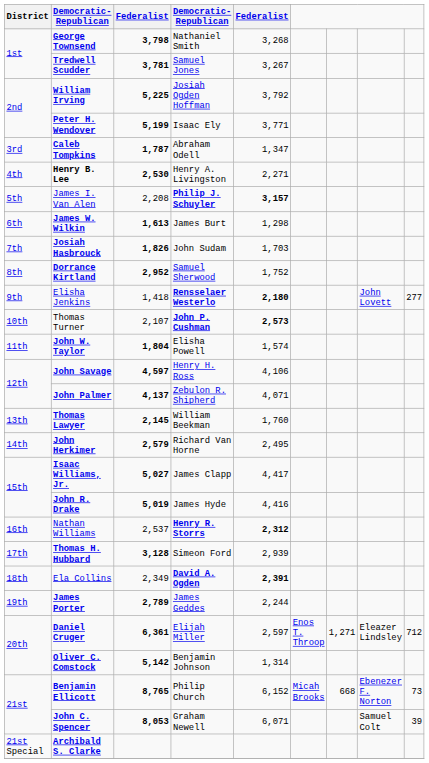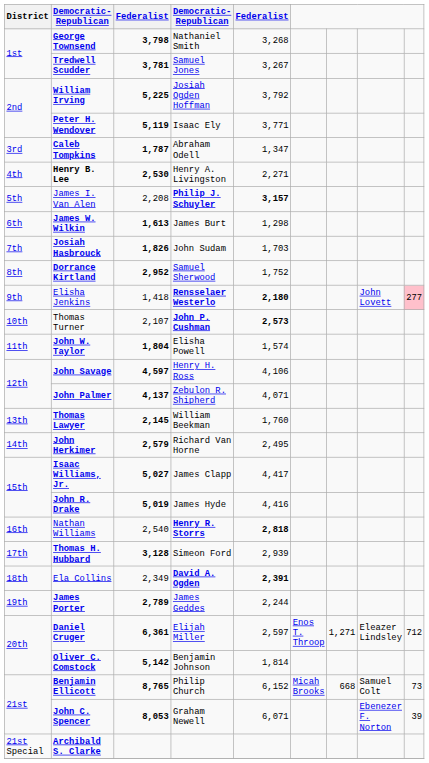 <table class=wikitable>
 <tr bgcolor=lightgrey>
 <th>District</th>
 <th><a href='#'>Democratic-Republican</a></th>
 <th><a href='#'>Federalist</a></th>
 <th><a href='#'>Democratic-Republican</a></th>
 <th><a href='#'>Federalist</a></th>
 </tr>
 <tr>
 <td rowspan=2><a href='#'>1st</a></td>
 <td><strong><a href='#'>George Townsend</a></strong></td>
 <td align="right"><strong>3,798</strong></td>
 <td>Nathaniel Smith</td>
 <td align="right">3,268</td>
 <td></td>
 <td></td>
 <td></td>
 <td></td>
 </tr>
 <tr>
 <td><strong><a href='#'>Tredwell Scudder</a></strong></td>
 <td align="right"><strong>3,781</strong></td>
 <td><a href='#'>Samuel Jones</a></td>
 <td align="right">3,267</td>
 <td></td>
 <td></td>
 <td></td>
 <td></td>
 </tr>
 <tr>
 <td rowspan=2><a href='#'>2nd</a></td>
 <td><strong><a href='#'>William Irving</a></strong></td>
 <td align="right"><strong>5,225</strong></td>
 <td><a href='#'>Josiah Ogden Hoffman</a></td>
 <td align="right">3,792</td>
 <td></td>
 <td></td>
 <td></td>
 <td></td>
 </tr>
 <tr>
 <td><strong><a href='#'>Peter H. Wendover</a></strong></td>
-<td align="right"><strong>5,199</strong></td>
+<td align="right"><strong>5,119</strong></td>
 <td>Isaac Ely</td>
 <td align="right">3,771</td>
 <td></td>
 <td></td>
 <td></td>
 <td></td>
 </tr>
 <tr>
 <td><a href='#'>3rd</a></td>
 <td><strong><a href='#'>Caleb Tompkins</a></strong></td>
 <td align="right"><strong>1,787</strong></td>
 <td>Abraham Odell</td>
 <td align="right">1,347</td>
 <td></td>
 <td></td>
 <td></td>
 <td></td>
 </tr>
 <tr>
 <td><a href='#'>4th</a></td>
 <td><strong>Henry B. Lee</strong></td>
 <td align="right"><strong>2,530</strong></td>
 <td>Henry A. Livingston</td>
 <td align="right">2,271</td>
 <td></td>
 <td></td>
 <td></td>
 <td></td>
 </tr>
 <tr>
 <td><a href='#'>5th</a></td>
 <td><a href='#'>James I. Van Alen</a></td>
 <td align="right">2,208</td>
 <td><strong><a href='#'>Philip J. Schuyler</a></strong></td>
 <td align="right"><strong>3,157</strong></td>
 <td></td>
 <td></td>
 <td></td>
 <td></td>
 </tr>
 <tr>
 <td><a href='#'>6th</a></td>
 <td><strong><a href='#'>James W. Wilkin</a></strong></td>
 <td align="right"><strong>1,613</strong></td>
 <td>James Burt</td>
 <td align="right">1,298</td>
 <td></td>
 <td></td>
 <td></td>
 <td></td>
 </tr>
 <tr>
 <td><a href='#'>7th</a></td>
 <td><strong><a href='#'>Josiah Hasbrouck</a></strong></td>
 <td align="right"><strong>1,826</strong></td>
 <td>John Sudam</td>
 <td align="right">1,703</td>
 <td></td>
 <td></td>
 <td></td>
 <td></td>
 </tr>
 <tr>
 <td><a href='#'>8th</a></td>
 <td><strong><a href='#'>Dorrance Kirtland</a></strong></td>
 <td align="right"><strong>2,952</strong></td>
 <td><a href='#'>Samuel Sherwood</a></td>
 <td align="right">1,752</td>
 <td></td>
 <td></td>
 <td></td>
 <td></td>
 </tr>
 <tr>
 <td><a href='#'>9th</a></td>
 <td><a href='#'>Elisha Jenkins</a></td>
 <td align="right">1,418</td>
 <td><strong><a href='#'>Rensselaer Westerlo</a></strong></td>
 <td align="right"><strong>2,180</strong></td>
 <td></td>
 <td></td>
 <td><a href='#'>John Lovett</a></td>
-<td align="right">277</td>
+<td align="right" style="background: pink;">277</td>
 </tr>
 <tr>
 <td><a href='#'>10th</a></td>
 <td>Thomas Turner</td>
 <td align="right">2,107</td>
 <td><strong><a href='#'>John P. Cushman</a></strong></td>
 <td align="right"><strong>2,573</strong></td>
 <td></td>
 <td></td>
 <td></td>
 <td></td>
 </tr>
 <tr>
 <td><a href='#'>11th</a></td>
 <td><strong><a href='#'>John W. Taylor</a></strong></td>
 <td align="right"><strong>1,804</strong></td>
 <td>Elisha Powell</td>
 <td align="right">1,574</td>
 <td></td>
 <td></td>
 <td></td>
 <td></td>
 </tr>
 <tr>
 <td rowspan=2><a href='#'>12th</a></td>
 <td><strong><a href='#'>John Savage</a></strong></td>
 <td align="right"><strong>4,597</strong></td>
 <td><a href='#'>Henry H. Ross</a></td>
 <td align="right">4,106</td>
 <td></td>
 <td></td>
 <td></td>
 <td></td>
 </tr>
 <tr>
 <td><strong><a href='#'>John Palmer</a></strong></td>
 <td align="right"><strong>4,137</strong></td>
 <td><a href='#'>Zebulon R. Shipherd</a></td>
 <td align="right">4,071</td>
 <td></td>
 <td></td>
 <td></td>
 <td></td>
 </tr>
 <tr>
 <td><a href='#'>13th</a></td>
 <td><strong><a href='#'>Thomas Lawyer</a></strong></td>
 <td align="right"><strong>2,145</strong></td>
 <td>William Beekman</td>
 <td align="right">1,760</td>
 <td></td>
 <td></td>
 <td></td>
 <td></td>
 </tr>
 <tr>
 <td><a href='#'>14th</a></td>
 <td><strong><a href='#'>John Herkimer</a></strong></td>
 <td align="right"><strong>2,579</strong></td>
 <td>Richard Van Horne</td>
 <td align="right">2,495</td>
 <td></td>
 <td></td>
 <td></td>
 <td></td>
 </tr>
 <tr>
 <td rowspan=2><a href='#'>15th</a></td>
 <td><strong><a href='#'>Isaac Williams, Jr.</a></strong></td>
 <td align="right"><strong>5,027</strong></td>
 <td>James Clapp</td>
 <td align="right">4,417</td>
 <td></td>
 <td></td>
 <td></td>
 <td></td>
 </tr>
 <tr>
 <td><strong><a href='#'>John R. Drake</a></strong></td>
 <td align="right"><strong>5,019</strong></td>
 <td>James Hyde</td>
 <td align="right">4,416</td>
 <td></td>
 <td></td>
 <td></td>
 <td></td>
 </tr>
 <tr>
 <td><a href='#'>16th</a></td>
 <td><a href='#'>Nathan Williams</a></td>
-<td align="right">2,537</td>
+<td align="right">2,540</td>
 <td><strong><a href='#'>Henry R. Storrs</a></strong></td>
-<td align="right"><strong>2,312</strong></td>
+<td align="right"><strong>2,818</strong></td>
 <td></td>
 <td></td>
 <td></td>
 <td></td>
 </tr>
 <tr>
 <td><a href='#'>17th</a></td>
 <td><strong><a href='#'>Thomas H. Hubbard</a></strong></td>
 <td align="right"><strong>3,128</strong></td>
 <td>Simeon Ford</td>
 <td align="right">2,939</td>
 <td></td>
 <td></td>
 <td></td>
 <td></td>
 </tr>
 <tr>
 <td><a href='#'>18th</a></td>
 <td><a href='#'>Ela Collins</a></td>
 <td align="right">2,349</td>
 <td><strong><a href='#'>David A. Ogden</a></strong></td>
 <td align="right"><strong>2,391</strong></td>
 <td></td>
 <td></td>
 <td></td>
 <td></td>
 </tr>
 <tr>
 <td><a href='#'>19th</a></td>
 <td><strong><a href='#'>James Porter</a></strong></td>
 <td align="right"><strong>2,789</strong></td>
 <td><a href='#'>James Geddes</a></td>
 <td align="right">2,244</td>
 <td></td>
 <td></td>
 <td></td>
 <td></td>
 </tr>
 <tr>
 <td rowspan=2><a href='#'>20th</a></td>
 <td><strong><a href='#'>Daniel Cruger</a></strong></td>
 <td align="right"><strong>6,361</strong></td>
 <td><a href='#'>Elijah Miller</a></td>
 <td align="right">2,597</td>
 <td><a href='#'>Enos T. Throop</a></td>
 <td align="right">1,271</td>
 <td>Eleazer Lindsley</td>
 <td align="right">712</td>
 </tr>
 <tr>
 <td><strong><a href='#'>Oliver C. Comstock</a></strong></td>
 <td align="right"><strong>5,142</strong></td>
 <td>Benjamin Johnson</td>
-<td align="right">1,314</td>
+<td align="right">1,814</td>
 <td></td>
 <td></td>
 <td></td>
 <td></td>
 </tr>
 <tr>
 <td rowspan=2><a href='#'>21st</a></td>
 <td><strong><a href='#'>Benjamin Ellicott</a></strong></td>
 <td align="right"><strong>8,765</strong></td>
 <td>Philip Church</td>
 <td align="right">6,152</td>
 <td><a href='#'>Micah Brooks</a></td>
 <td align="right">668</td>
-<td><a href='#'>Ebenezer F. Norton</a></td>
+<td>Samuel Colt</td>
 <td align="right">73</td>
 </tr>
 <tr>
 <td><strong><a href='#'>John C. Spencer</a></strong></td>
 <td align="right"><strong>8,053</strong></td>
 <td>Graham Newell</td>
 <td align="right">6,071</td>
 <td></td>
 <td></td>
-<td>Samuel Colt</td>
+<td><a href='#'>Ebenezer F. Norton</a></td>
 <td align="right">39</td>
 </tr>
 <tr>
 <td><a href='#'>21st</a> Special</td>
 <td><strong><a href='#'>Archibald S. Clarke</a></strong></td>
 <td align="right"></td>
 <td></td>
 <td></td>
 <td></td>
 <td></td>
 <td></td>
 <td></td>
 </tr>
 <tr>
 </tr>
 </table>
